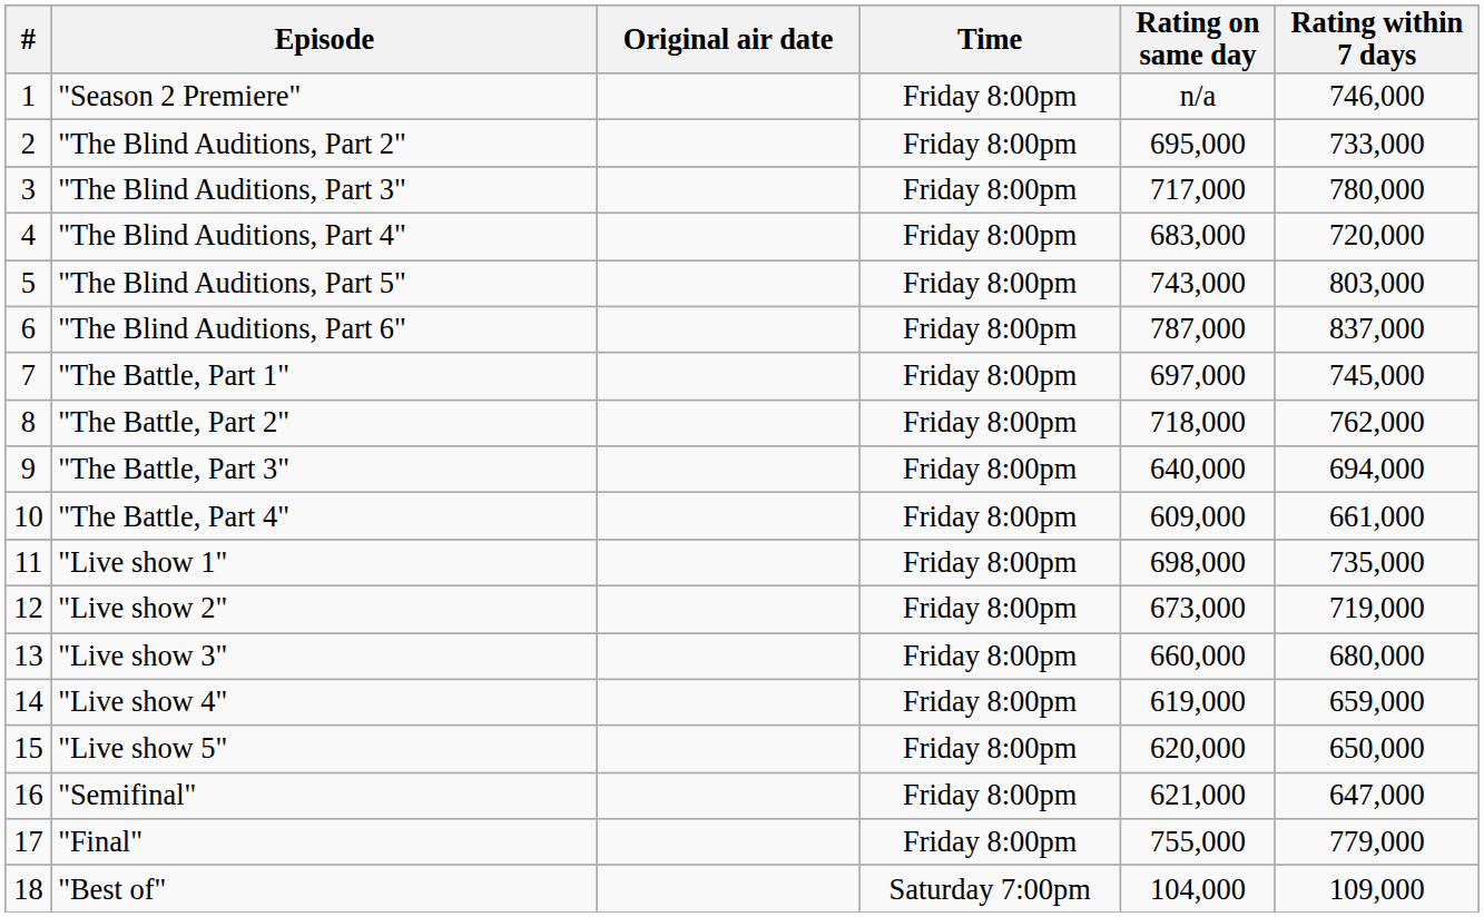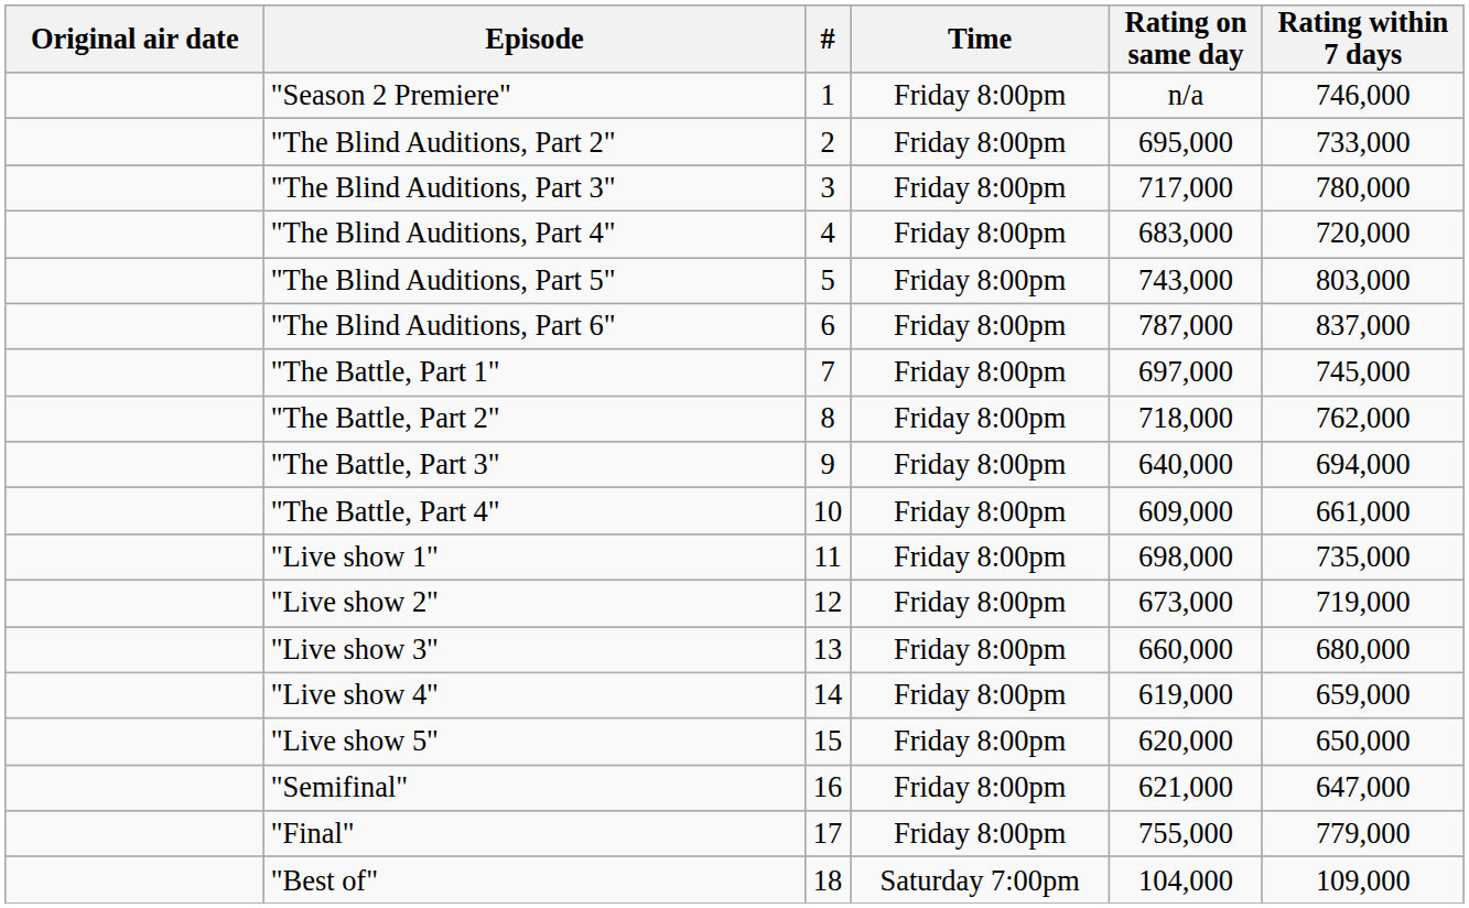 <table style="text-align:center;" class="wikitable">
 <tr>
+<th style="width:135px;">Original air date</th>
+<th style="width:290px;">Episode</th>
 <th style="padding:0 8px;">#</th>
-<th style="width:290px;">Episode</th>
-<th style="width:135px;">Original air date</th>
 <th style="width:135px;">Time</th>
 <th style="padding:0 8px;">Rating on<br>same day</th>
 <th style="padding:0 8px;">Rating within<br>7 days</th>
 </tr>
 <tr>
+<td></td>
+<td style="text-align:left">"Season 2 Premiere"</td>
 <td>1</td>
-<td style="text-align:left">"Season 2 Premiere"</td>
-<td></td>
 <td>Friday 8:00pm</td>
 <td>n/a</td>
 <td>746,000</td>
 </tr>
 <tr>
+<td></td>
+<td style="text-align:left">"The Blind Auditions, Part 2"</td>
 <td>2</td>
-<td style="text-align:left">"The Blind Auditions, Part 2"</td>
-<td></td>
 <td>Friday 8:00pm</td>
 <td>695,000</td>
 <td>733,000</td>
 </tr>
 <tr>
+<td></td>
+<td style="text-align:left">"The Blind Auditions, Part 3"</td>
 <td>3</td>
-<td style="text-align:left">"The Blind Auditions, Part 3"</td>
-<td></td>
 <td>Friday 8:00pm</td>
 <td>717,000</td>
 <td>780,000</td>
 </tr>
 <tr>
+<td></td>
+<td style="text-align:left">"The Blind Auditions, Part 4"</td>
 <td>4</td>
-<td style="text-align:left">"The Blind Auditions, Part 4"</td>
-<td></td>
 <td>Friday 8:00pm</td>
 <td>683,000</td>
 <td>720,000</td>
 </tr>
 <tr>
+<td></td>
+<td style="text-align:left">"The Blind Auditions, Part 5"</td>
 <td>5</td>
-<td style="text-align:left">"The Blind Auditions, Part 5"</td>
-<td></td>
 <td>Friday 8:00pm</td>
 <td>743,000</td>
 <td>803,000</td>
 </tr>
 <tr>
+<td></td>
+<td style="text-align:left">"The Blind Auditions, Part 6"</td>
 <td>6</td>
-<td style="text-align:left">"The Blind Auditions, Part 6"</td>
-<td></td>
 <td>Friday 8:00pm</td>
 <td>787,000</td>
 <td>837,000</td>
 </tr>
 <tr>
+<td></td>
+<td style="text-align:left">"The Battle, Part 1"</td>
 <td>7</td>
-<td style="text-align:left">"The Battle, Part 1"</td>
-<td></td>
 <td>Friday 8:00pm</td>
 <td>697,000</td>
 <td>745,000</td>
 </tr>
 <tr>
+<td></td>
+<td style="text-align:left">"The Battle, Part 2"</td>
 <td>8</td>
-<td style="text-align:left">"The Battle, Part 2"</td>
-<td></td>
 <td>Friday 8:00pm</td>
 <td>718,000</td>
 <td>762,000</td>
 </tr>
 <tr>
+<td></td>
+<td style="text-align:left">"The Battle, Part 3"</td>
 <td>9</td>
-<td style="text-align:left">"The Battle, Part 3"</td>
-<td></td>
 <td>Friday 8:00pm</td>
 <td>640,000</td>
 <td>694,000</td>
 </tr>
 <tr>
+<td></td>
+<td style="text-align:left">"The Battle, Part 4"</td>
 <td>10</td>
-<td style="text-align:left">"The Battle, Part 4"</td>
-<td></td>
 <td>Friday 8:00pm</td>
 <td>609,000</td>
 <td>661,000</td>
 </tr>
 <tr>
+<td></td>
+<td style="text-align:left">"Live show 1"</td>
 <td>11</td>
-<td style="text-align:left">"Live show 1"</td>
-<td></td>
 <td>Friday 8:00pm</td>
 <td>698,000</td>
 <td>735,000</td>
 </tr>
 <tr>
+<td></td>
+<td style="text-align:left">"Live show 2"</td>
 <td>12</td>
-<td style="text-align:left">"Live show 2"</td>
-<td></td>
 <td>Friday 8:00pm</td>
 <td>673,000</td>
 <td>719,000</td>
 </tr>
 <tr>
+<td></td>
+<td style="text-align:left">"Live show 3"</td>
 <td>13</td>
-<td style="text-align:left">"Live show 3"</td>
-<td></td>
 <td>Friday 8:00pm</td>
 <td>660,000</td>
 <td>680,000</td>
 </tr>
 <tr>
+<td></td>
+<td style="text-align:left">"Live show 4"</td>
 <td>14</td>
-<td style="text-align:left">"Live show 4"</td>
-<td></td>
 <td>Friday 8:00pm</td>
 <td>619,000</td>
 <td>659,000</td>
 </tr>
 <tr>
+<td></td>
+<td style="text-align:left">"Live show 5"</td>
 <td>15</td>
-<td style="text-align:left">"Live show 5"</td>
-<td></td>
 <td>Friday 8:00pm</td>
 <td>620,000</td>
 <td>650,000</td>
 </tr>
 <tr>
+<td></td>
+<td style="text-align:left">"Semifinal"</td>
 <td>16</td>
-<td style="text-align:left">"Semifinal"</td>
-<td></td>
 <td>Friday 8:00pm</td>
 <td>621,000</td>
 <td>647,000</td>
 </tr>
 <tr>
+<td></td>
+<td style="text-align:left">"Final"</td>
 <td>17</td>
-<td style="text-align:left">"Final"</td>
-<td></td>
 <td>Friday 8:00pm</td>
 <td>755,000</td>
 <td>779,000</td>
 </tr>
 <tr>
+<td></td>
+<td style="text-align:left">"Best of"</td>
 <td>18</td>
-<td style="text-align:left">"Best of"</td>
-<td></td>
 <td>Saturday 7:00pm</td>
 <td>104,000</td>
 <td>109,000</td>
 </tr>
 </table>
